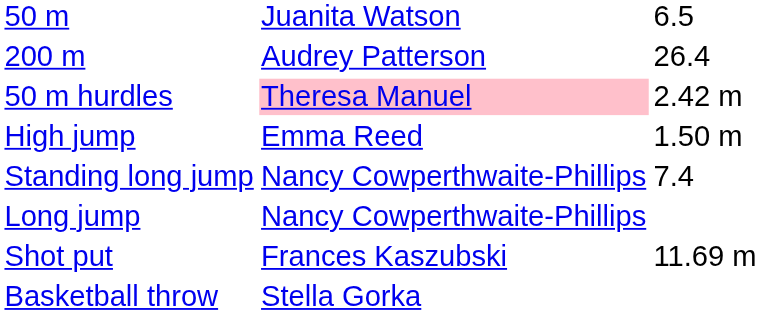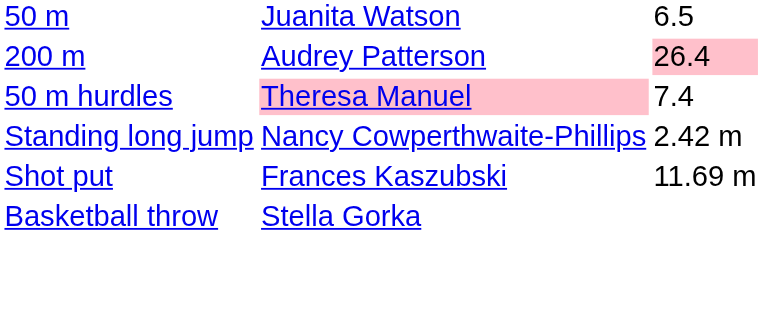 <table>
 <tr>
 <td><a href='#'>50 m</a></td>
 <td><a href='#'>Juanita Watson</a></td>
 <td>6.5</td>
 <td></td>
 <td></td>
 <td></td>
 <td></td>
 </tr>
 <tr>
 <td><a href='#'>200 m</a></td>
 <td><a href='#'>Audrey Patterson</a></td>
-<td>26.4</td>
+<td style="background: pink;">26.4</td>
 <td></td>
 <td></td>
 <td></td>
 <td></td>
 </tr>
 <tr>
 <td><a href='#'>50 m hurdles</a></td>
 <td style="background: pink;"><a href='#'>Theresa Manuel</a></td>
-<td>2.42 m</td>
-<td></td>
-<td></td>
-<td></td>
-<td></td>
-</tr>
-<tr>
-<td><a href='#'>High jump</a></td>
-<td><a href='#'>Emma Reed</a></td>
-<td>1.50 m</td>
+<td>7.4</td>
 <td></td>
 <td></td>
 <td></td>
 <td></td>
 </tr>
 <tr>
 <td><a href='#'>Standing long jump</a></td>
 <td><a href='#'>Nancy Cowperthwaite-Phillips</a></td>
-<td>7.4</td>
-<td></td>
-<td></td>
-<td></td>
-<td></td>
-</tr>
-<tr>
-<td><a href='#'>Long jump</a></td>
-<td><a href='#'>Nancy Cowperthwaite-Phillips</a></td>
-<td></td>
+<td>2.42 m</td>
 <td></td>
 <td></td>
 <td></td>
 <td></td>
 </tr>
 <tr>
 <td><a href='#'>Shot put</a></td>
 <td><a href='#'>Frances Kaszubski</a></td>
 <td>11.69 m</td>
 <td></td>
 <td></td>
 <td></td>
 <td></td>
 </tr>
 <tr>
 <td><a href='#'>Basketball throw</a></td>
 <td><a href='#'>Stella Gorka</a></td>
 <td></td>
 <td></td>
 <td></td>
 <td></td>
 <td></td>
 </tr>
 </table>
